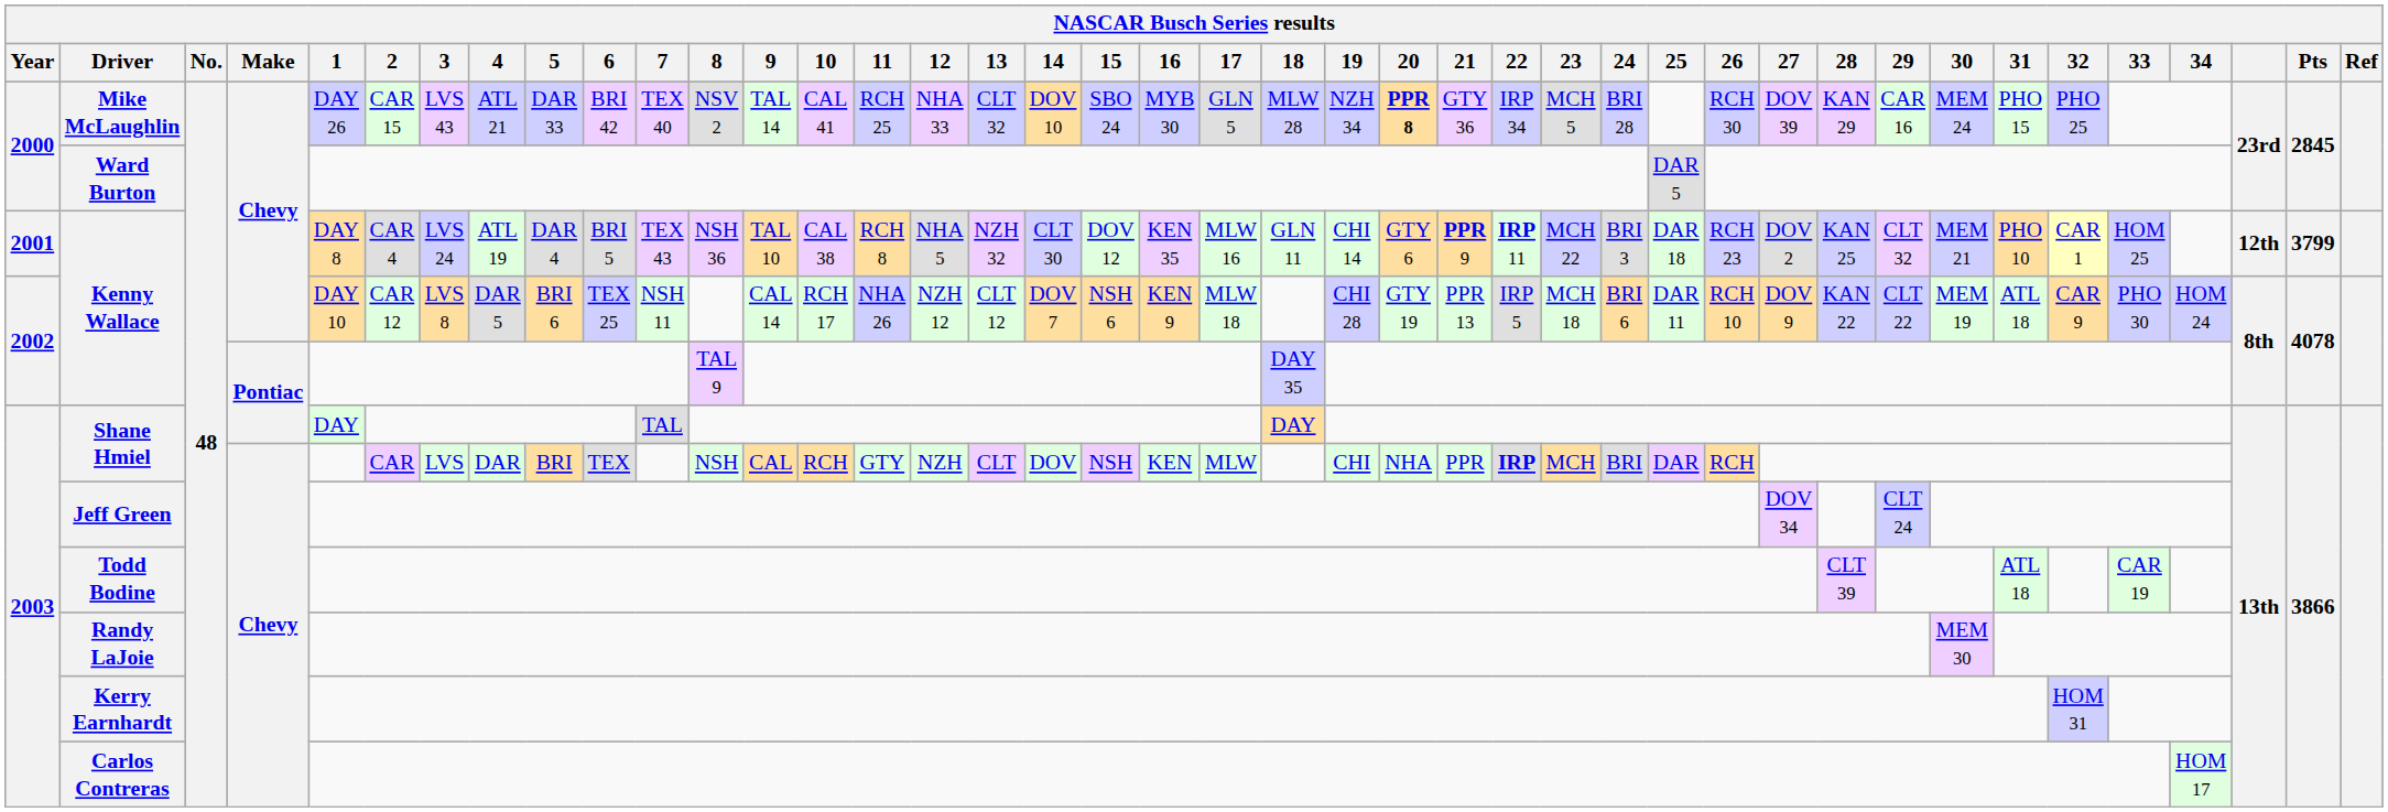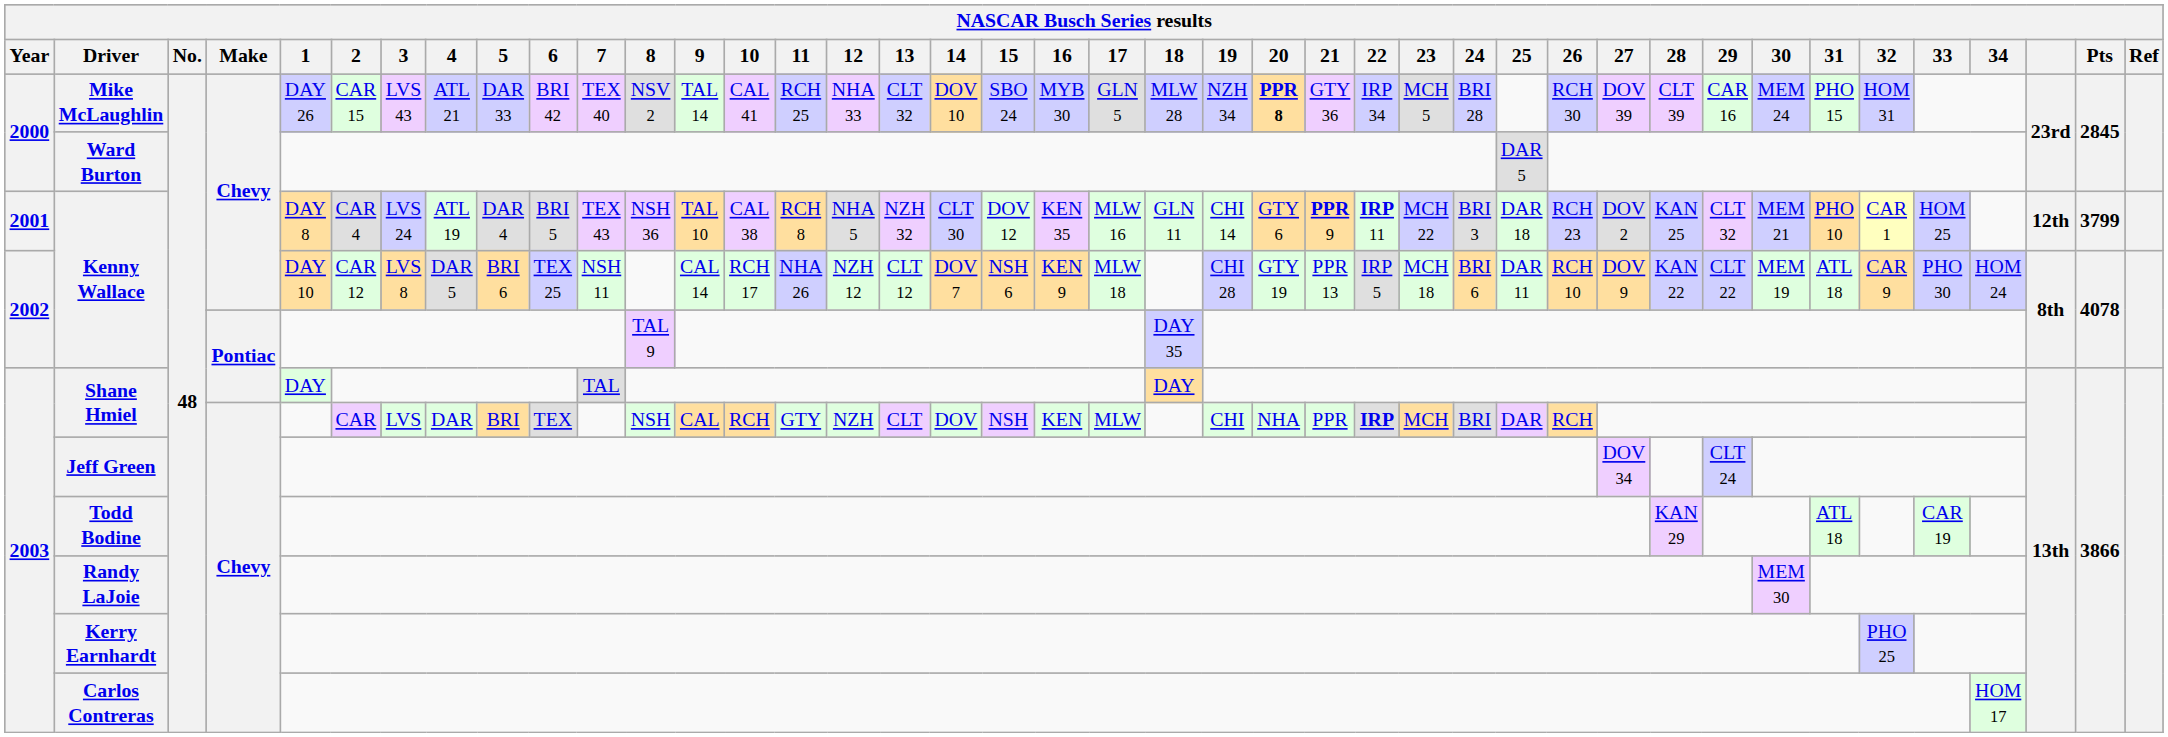 <table class="wikitable mw-collapsible mw-collapsed" style="text-align:center; font-size:75%">
 <tr>
 <th colspan="42"><a href='#'>NASCAR Busch Series</a> results</th>
 </tr>
 <tr>
 <th>Year</th>
 <th>Driver</th>
 <th>No.</th>
 <th>Make</th>
 <th>1</th>
 <th>2</th>
 <th>3</th>
 <th>4</th>
 <th>5</th>
 <th>6</th>
 <th>7</th>
 <th>8</th>
 <th>9</th>
 <th>10</th>
 <th>11</th>
 <th>12</th>
 <th>13</th>
 <th>14</th>
 <th>15</th>
 <th>16</th>
 <th>17</th>
 <th>18</th>
 <th>19</th>
 <th>20</th>
 <th>21</th>
 <th>22</th>
 <th>23</th>
 <th>24</th>
 <th>25</th>
 <th>26</th>
 <th>27</th>
 <th>28</th>
 <th>29</th>
 <th>30</th>
 <th>31</th>
 <th>32</th>
 <th>33</th>
 <th>34</th>
 <th></th>
 <th>Pts</th>
 <th>Ref</th>
 </tr>
 <tr>
 <th rowspan=2><a href='#'>2000</a></th>
 <th><a href='#'>Mike McLaughlin</a></th>
 <th rowspan=12>48</th>
 <th rowspan=4><a href='#'>Chevy</a></th>
 <td style="background:#CFCFFF;"><a href='#'>DAY</a><br><small>26</small></td>
 <td style="background:#DFFFDF;"><a href='#'>CAR</a><br><small>15</small></td>
 <td style="background:#EFCFFF;"><a href='#'>LVS</a><br><small>43</small></td>
 <td style="background:#CFCFFF;"><a href='#'>ATL</a><br><small>21</small></td>
 <td style="background:#CFCFFF;"><a href='#'>DAR</a><br><small>33</small></td>
 <td style="background:#EFCFFF;"><a href='#'>BRI</a><br><small>42</small></td>
 <td style="background:#EFCFFF;"><a href='#'>TEX</a><br><small>40</small></td>
 <td style="background:#DFDFDF;"><a href='#'>NSV</a><br><small>2</small></td>
 <td style="background:#DFFFDF;"><a href='#'>TAL</a><br><small>14</small></td>
 <td style="background:#EFCFFF;"><a href='#'>CAL</a><br><small>41</small></td>
 <td style="background:#CFCFFF;"><a href='#'>RCH</a><br><small>25</small></td>
 <td style="background:#EFCFFF;"><a href='#'>NHA</a><br><small>33</small></td>
 <td style="background:#CFCFFF;"><a href='#'>CLT</a><br><small>32</small></td>
 <td style="background:#FFDF9F;"><a href='#'>DOV</a><br><small>10</small></td>
 <td style="background:#CFCFFF;"><a href='#'>SBO</a><br><small>24</small></td>
 <td style="background:#CFCFFF;"><a href='#'>MYB</a><br><small>30</small></td>
 <td style="background:#DFDFDF;"><a href='#'>GLN</a><br><small>5</small></td>
 <td style="background:#CFCFFF;"><a href='#'>MLW</a><br><small>28</small></td>
 <td style="background:#CFCFFF;"><a href='#'>NZH</a><br><small>34</small></td>
 <td style="background:#FFDF9F;"><strong><a href='#'>PPR</a><br><small>8</small></strong></td>
 <td style="background:#EFCFFF;"><a href='#'>GTY</a><br><small>36</small></td>
 <td style="background:#CFCFFF;"><a href='#'>IRP</a><br><small>34</small></td>
 <td style="background:#DFDFDF;"><a href='#'>MCH</a><br><small>5</small></td>
 <td style="background:#CFCFFF;"><a href='#'>BRI</a><br><small>28</small></td>
 <td></td>
 <td style="background:#CFCFFF;"><a href='#'>RCH</a><br><small>30</small></td>
 <td style="background:#EFCFFF;"><a href='#'>DOV</a><br><small>39</small></td>
-<td style="background:#EFCFFF;"><a href='#'>KAN</a><br><small>29</small></td>
+<td style="background:#EFCFFF;"><a href='#'>CLT</a><br><small>39</small></td>
 <td style="background:#DFFFDF;"><a href='#'>CAR</a><br><small>16</small></td>
 <td style="background:#CFCFFF;"><a href='#'>MEM</a><br><small>24</small></td>
 <td style="background:#DFFFDF;"><a href='#'>PHO</a><br><small>15</small></td>
-<td style="background:#CFCFFF;"><a href='#'>PHO</a><br><small>25</small></td>
+<td style="background:#CFCFFF;"><a href='#'>HOM</a><br><small>31</small></td>
 <td colspan=2></td>
 <th rowspan=2>23rd</th>
 <th rowspan=2>2845</th>
 <th rowspan=2></th>
 </tr>
 <tr>
 <th><a href='#'>Ward Burton</a></th>
 <td colspan=24></td>
 <td style="background:#DFDFDF;"><a href='#'>DAR</a><br><small>5</small></td>
 <td colspan=9></td>
 </tr>
 <tr>
 <th><a href='#'>2001</a></th>
 <th rowspan=3><a href='#'>Kenny Wallace</a></th>
 <td style="background:#FFDF9F;"><a href='#'>DAY</a><br><small>8</small></td>
 <td style="background:#DFDFDF;"><a href='#'>CAR</a><br><small>4</small></td>
 <td style="background:#CFCFFF;"><a href='#'>LVS</a><br><small>24</small></td>
 <td style="background:#DFFFDF;"><a href='#'>ATL</a><br><small>19</small></td>
 <td style="background:#DFDFDF;"><a href='#'>DAR</a><br><small>4</small></td>
 <td style="background:#DFDFDF;"><a href='#'>BRI</a><br><small>5</small></td>
 <td style="background:#EFCFFF;"><a href='#'>TEX</a><br><small>43</small></td>
 <td style="background:#EFCFFF;"><a href='#'>NSH</a><br><small>36</small></td>
 <td style="background:#FFDF9F;"><a href='#'>TAL</a><br><small>10</small></td>
 <td style="background:#EFCFFF;"><a href='#'>CAL</a><br><small>38</small></td>
 <td style="background:#FFDF9F;"><a href='#'>RCH</a><br><small>8</small></td>
 <td style="background:#DFDFDF;"><a href='#'>NHA</a><br><small>5</small></td>
 <td style="background:#EFCFFF;"><a href='#'>NZH</a><br><small>32</small></td>
 <td style="background:#CFCFFF;"><a href='#'>CLT</a><br><small>30</small></td>
 <td style="background:#DFFFDF;"><a href='#'>DOV</a><br><small>12</small></td>
 <td style="background:#EFCFFF;"><a href='#'>KEN</a><br><small>35</small></td>
 <td style="background:#DFFFDF;"><a href='#'>MLW</a><br><small>16</small></td>
 <td style="background:#DFFFDF;"><a href='#'>GLN</a><br><small>11</small></td>
 <td style="background:#DFFFDF;"><a href='#'>CHI</a><br><small>14</small></td>
 <td style="background:#FFDF9F;"><a href='#'>GTY</a><br><small>6</small></td>
 <td style="background:#FFDF9F;"><strong><a href='#'>PPR</a></strong><br><small>9</small></td>
 <td style="background:#DFFFDF;"><strong><a href='#'>IRP</a></strong><br><small>11</small></td>
 <td style="background:#CFCFFF;"><a href='#'>MCH</a><br><small>22</small></td>
 <td style="background:#DFDFDF;"><a href='#'>BRI</a><br><small>3</small></td>
 <td style="background:#DFFFDF;"><a href='#'>DAR</a><br><small>18</small></td>
 <td style="background:#CFCFFF;"><a href='#'>RCH</a><br><small>23</small></td>
 <td style="background:#DFDFDF;"><a href='#'>DOV</a><br><small>2</small></td>
 <td style="background:#CFCFFF;"><a href='#'>KAN</a><br><small>25</small></td>
 <td style="background:#EFCFFF;"><a href='#'>CLT</a><br><small>32</small></td>
 <td style="background:#CFCFFF;"><a href='#'>MEM</a><br><small>21</small></td>
 <td style="background:#FFDF9F;"><a href='#'>PHO</a><br><small>10</small></td>
 <td style="background:#FFFFBF;"><a href='#'>CAR</a><br><small>1</small></td>
 <td style="background:#CFCFFF;"><a href='#'>HOM</a><br><small>25</small></td>
 <td colspan=1></td>
 <th>12th</th>
 <th>3799</th>
 <th></th>
 </tr>
 <tr>
 <th rowspan=2><a href='#'>2002</a></th>
 <td style="background:#FFDF9F;"><a href='#'>DAY</a><br><small>10</small></td>
 <td style="background:#DFFFDF;"><a href='#'>CAR</a><br><small>12</small></td>
 <td style="background:#FFDF9F;"><a href='#'>LVS</a><br><small>8</small></td>
 <td style="background:#DFDFDF;"><a href='#'>DAR</a><br><small>5</small></td>
 <td style="background:#FFDF9F;"><a href='#'>BRI</a><br><small>6</small></td>
 <td style="background:#CFCFFF;"><a href='#'>TEX</a><br><small>25</small></td>
 <td style="background:#DFFFDF;"><a href='#'>NSH</a><br><small>11</small></td>
 <td></td>
 <td style="background:#DFFFDF;"><a href='#'>CAL</a><br><small>14</small></td>
 <td style="background:#DFFFDF;"><a href='#'>RCH</a><br><small>17</small></td>
 <td style="background:#CFCFFF;"><a href='#'>NHA</a><br><small>26</small></td>
 <td style="background:#DFFFDF;"><a href='#'>NZH</a><br><small>12</small></td>
 <td style="background:#DFFFDF;"><a href='#'>CLT</a><br><small>12</small></td>
 <td style="background:#FFDF9F;"><a href='#'>DOV</a><br><small>7</small></td>
 <td style="background:#FFDF9F;"><a href='#'>NSH</a><br><small>6</small></td>
 <td style="background:#FFDF9F;"><a href='#'>KEN</a><br><small>9</small></td>
 <td style="background:#DFFFDF;"><a href='#'>MLW</a><br><small>18</small></td>
 <td></td>
 <td style="background:#CFCFFF;"><a href='#'>CHI</a><br><small>28</small></td>
 <td style="background:#DFFFDF;"><a href='#'>GTY</a><br><small>19</small></td>
 <td style="background:#DFFFDF;"><a href='#'>PPR</a><br><small>13</small></td>
 <td style="background:#DFDFDF;"><a href='#'>IRP</a><br><small>5</small></td>
 <td style="background:#DFFFDF;"><a href='#'>MCH</a><br><small>18</small></td>
 <td style="background:#FFDF9F;"><a href='#'>BRI</a><br><small>6</small></td>
 <td style="background:#DFFFDF;"><a href='#'>DAR</a><br><small>11</small></td>
 <td style="background:#FFDF9F;"><a href='#'>RCH</a><br><small>10</small></td>
 <td style="background:#FFDF9F;"><a href='#'>DOV</a><br><small>9</small></td>
 <td style="background:#CFCFFF;"><a href='#'>KAN</a><br><small>22</small></td>
 <td style="background:#CFCFFF;"><a href='#'>CLT</a><br><small>22</small></td>
 <td style="background:#DFFFDF;"><a href='#'>MEM</a><br><small>19</small></td>
 <td style="background:#DFFFDF;"><a href='#'>ATL</a><br><small>18</small></td>
 <td style="background:#FFDF9F;"><a href='#'>CAR</a><br><small>9</small></td>
 <td style="background:#CFCFFF;"><a href='#'>PHO</a><br><small>30</small></td>
 <td style="background:#CFCFFF;"><a href='#'>HOM</a><br><small>24</small></td>
 <th rowspan=2>8th</th>
 <th rowspan=2>4078</th>
 <th rowspan=2></th>
 </tr>
 <tr>
 <th rowspan=2><a href='#'>Pontiac</a></th>
 <td colspan=7></td>
 <td style="background:#EFCFFF;"><a href='#'>TAL</a><br><small>9</small></td>
 <td colspan=9></td>
 <td style="background:#CFCFFF;"><a href='#'>DAY</a><br><small>35</small></td>
 <td colspan=16></td>
 </tr>
 <tr>
 <th rowspan=7><a href='#'>2003</a></th>
 <th rowspan=2><a href='#'>Shane Hmiel</a></th>
 <td style="background:#DFFFDF;"><a href='#'>DAY</a><br></td>
 <td colspan=5></td>
 <td style="background:#DFDFDF;"><a href='#'>TAL</a><br></td>
 <td colspan=10></td>
 <td style="background:#FFDF9F;"><a href='#'>DAY</a><br></td>
 <td colspan=16></td>
 <th rowspan=7>13th</th>
 <th rowspan=7>3866</th>
 <th rowspan=7></th>
 </tr>
 <tr>
 <th rowspan=6><a href='#'>Chevy</a></th>
 <td></td>
 <td style="background:#EFCFFF;"><a href='#'>CAR</a><br></td>
 <td style="background:#DFFFDF;"><a href='#'>LVS</a><br></td>
 <td style="background:#DFFFDF;"><a href='#'>DAR</a><br></td>
 <td style="background:#FFDF9F;"><a href='#'>BRI</a><br></td>
 <td style="background:#DFDFDF;"><a href='#'>TEX</a><br></td>
 <td></td>
 <td style="background:#DFFFDF;"><a href='#'>NSH</a><br></td>
 <td style="background:#FFDF9F;"><a href='#'>CAL</a><br></td>
 <td style="background:#FFDF9F;"><a href='#'>RCH</a><br></td>
 <td style="background:#DFFFDF;"><a href='#'>GTY</a><br></td>
 <td style="background:#DFFFDF;"><a href='#'>NZH</a><br></td>
 <td style="background:#EFCFFF;"><a href='#'>CLT</a><br></td>
 <td style="background:#DFFFDF;"><a href='#'>DOV</a><br></td>
 <td style="background:#EFCFFF;"><a href='#'>NSH</a><br></td>
 <td style="background:#DFFFDF;"><a href='#'>KEN</a><br></td>
 <td style="background:#DFFFDF;"><a href='#'>MLW</a><br></td>
 <td></td>
 <td style="background:#DFFFDF;"><a href='#'>CHI</a><br></td>
 <td style="background:#DFFFDF;"><a href='#'>NHA</a><br></td>
 <td style="background:#DFFFDF;"><a href='#'>PPR</a><br></td>
 <td style="background:#DFDFDF;"><strong><a href='#'>IRP</a></strong><br></td>
 <td style="background:#FFDF9F;"><a href='#'>MCH</a><br></td>
 <td style="background:#DFDFDF;"><a href='#'>BRI</a><br></td>
 <td style="background:#EFCFFF;"><a href='#'>DAR</a><br></td>
 <td style="background:#FFDF9F;"><a href='#'>RCH</a><br></td>
 <td colspan=8></td>
 </tr>
 <tr>
 <th><a href='#'>Jeff Green</a></th>
 <td colspan=26></td>
 <td style="background:#EFCFFF;"><a href='#'>DOV</a><br><small>34</small></td>
 <td></td>
 <td style="background:#CFCFFF;"><a href='#'>CLT</a><br><small>24</small></td>
 <td colspan=5></td>
 </tr>
 <tr>
 <th><a href='#'>Todd Bodine</a></th>
 <td colspan=27></td>
-<td style="background:#EFCFFF;"><a href='#'>CLT</a><br><small>39</small></td>
+<td style="background:#EFCFFF;"><a href='#'>KAN</a><br><small>29</small></td>
 <td colspan=2></td>
 <td style="background:#DFFFDF;"><a href='#'>ATL</a><br><small>18</small></td>
 <td></td>
 <td style="background:#DFFFDF;"><a href='#'>CAR</a><br><small>19</small></td>
 <td></td>
 </tr>
 <tr>
 <th><a href='#'>Randy LaJoie</a></th>
 <td colspan=29></td>
 <td style="background:#EFCFFF;"><a href='#'>MEM</a><br><small>30</small></td>
 <td colspan=4></td>
 </tr>
 <tr>
 <th><a href='#'>Kerry Earnhardt</a></th>
 <td colspan=31></td>
-<td style="background:#CFCFFF;"><a href='#'>HOM</a><br><small>31</small></td>
+<td style="background:#CFCFFF;"><a href='#'>PHO</a><br><small>25</small></td>
 <td colspan=2></td>
 </tr>
 <tr>
 <th><a href='#'>Carlos Contreras</a></th>
 <td colspan=33></td>
 <td style="background:#DFFFDF;"><a href='#'>HOM</a><br><small>17</small></td>
 </tr>
 </table>
